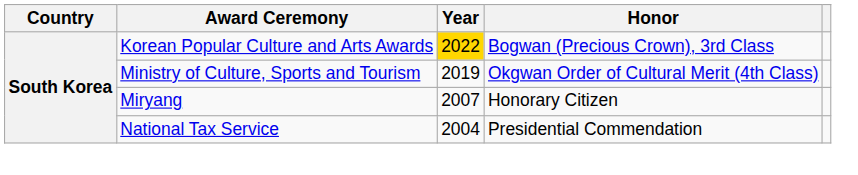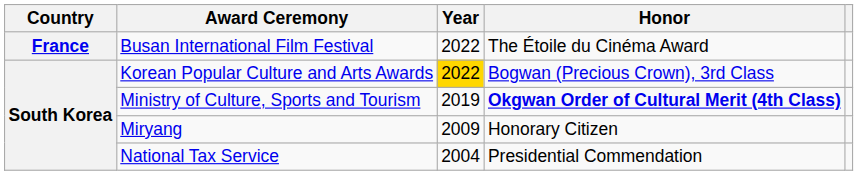 <table class="wikitable plainrowheaders sortable">
 <tr>
 <th scope="col">Country</th>
 <th>Award Ceremony</th>
 <th scope="col">Year</th>
 <th scope="col">Honor</th>
 <th class="unsortable" scope="col"></th>
+</tr>
+<tr>
+<th scope="row"><a href='#'>France</a></th>
+<td><a href='#'>Busan International Film Festival</a></td>
+<td style="text-align:center">2022</td>
+<td>The Étoile du Cinéma Award</td>
+<td></td>
 </tr>
 <tr>
 <th scope="row" rowspan="4">South Korea</th>
 <td><a href='#'>Korean Popular Culture and Arts Awards</a></td>
 <td style="background: gold; text-align:center">2022</td>
 <td><a href='#'>Bogwan (Precious Crown), 3rd Class</a></td>
 <td style="text-align:center"></td>
 </tr>
 <tr>
 <td><a href='#'>Ministry of Culture, Sports and Tourism</a></td>
 <td style="text-align:center">2019</td>
-<td><a href='#'>Okgwan Order of Cultural Merit (4th Class)</a></td>
+<td><strong><a href='#'>Okgwan Order of Cultural Merit (4th Class)</a></strong></td>
 <td style="text-align:center"></td>
 </tr>
 <tr>
 <td><a href='#'>Miryang</a></td>
-<td style="text-align:center">2007</td>
+<td style="text-align:center">2009</td>
 <td>Honorary Citizen</td>
 <td style="text-align:center"></td>
 </tr>
 <tr>
 <td><a href='#'>National Tax Service</a></td>
 <td style="text-align:center">2004</td>
 <td>Presidential Commendation</td>
 <td style="text-align:center"></td>
 </tr>
 </table>
